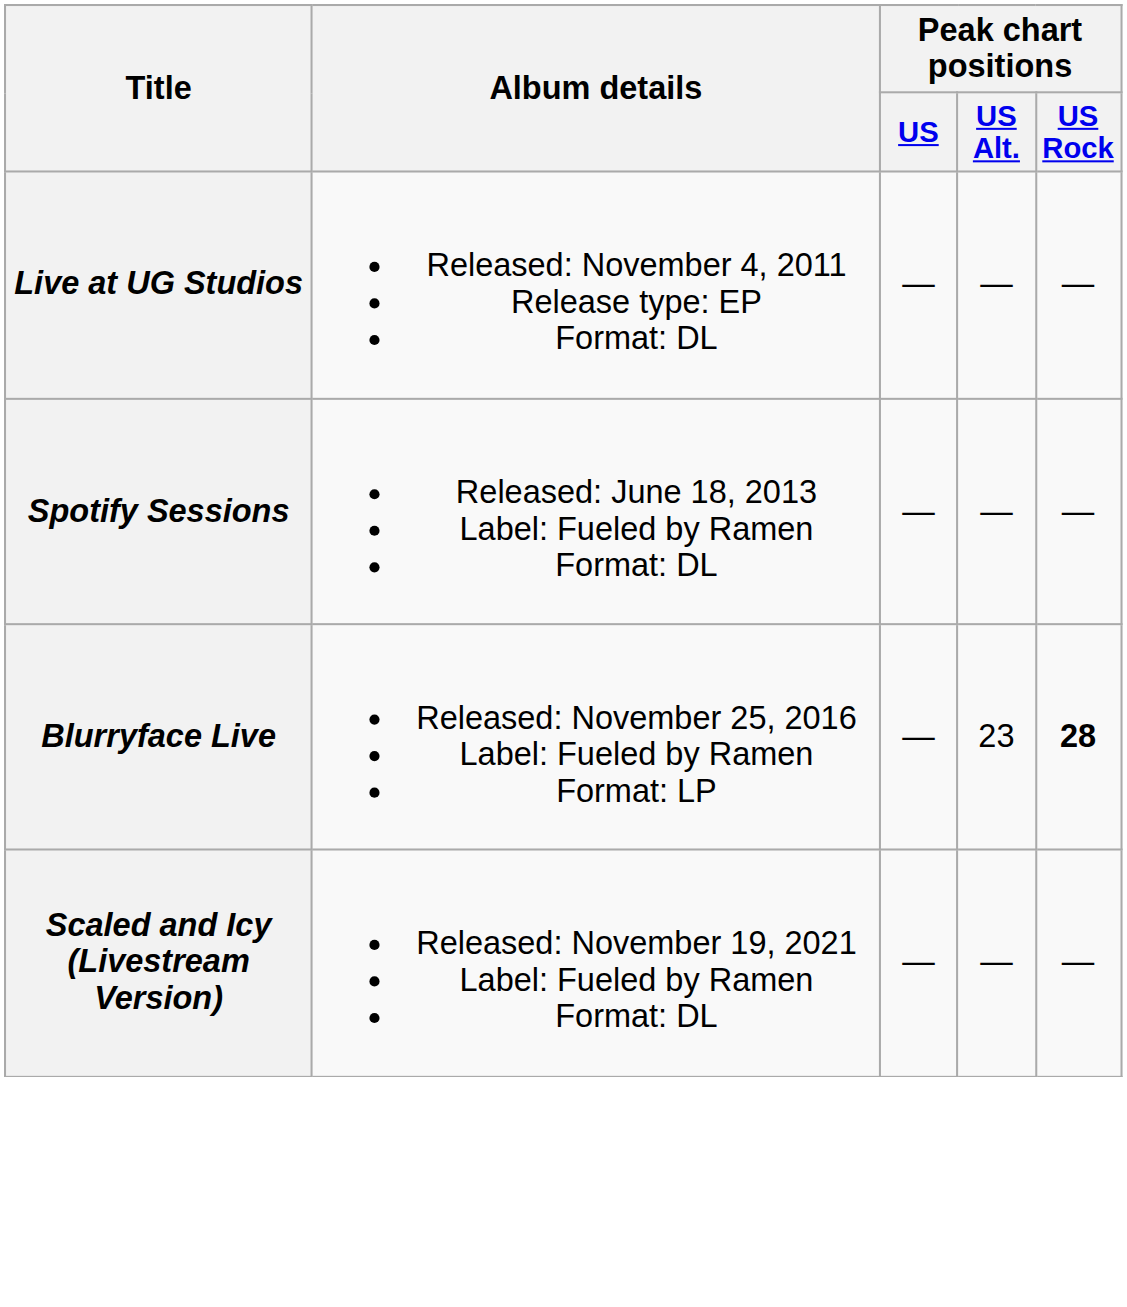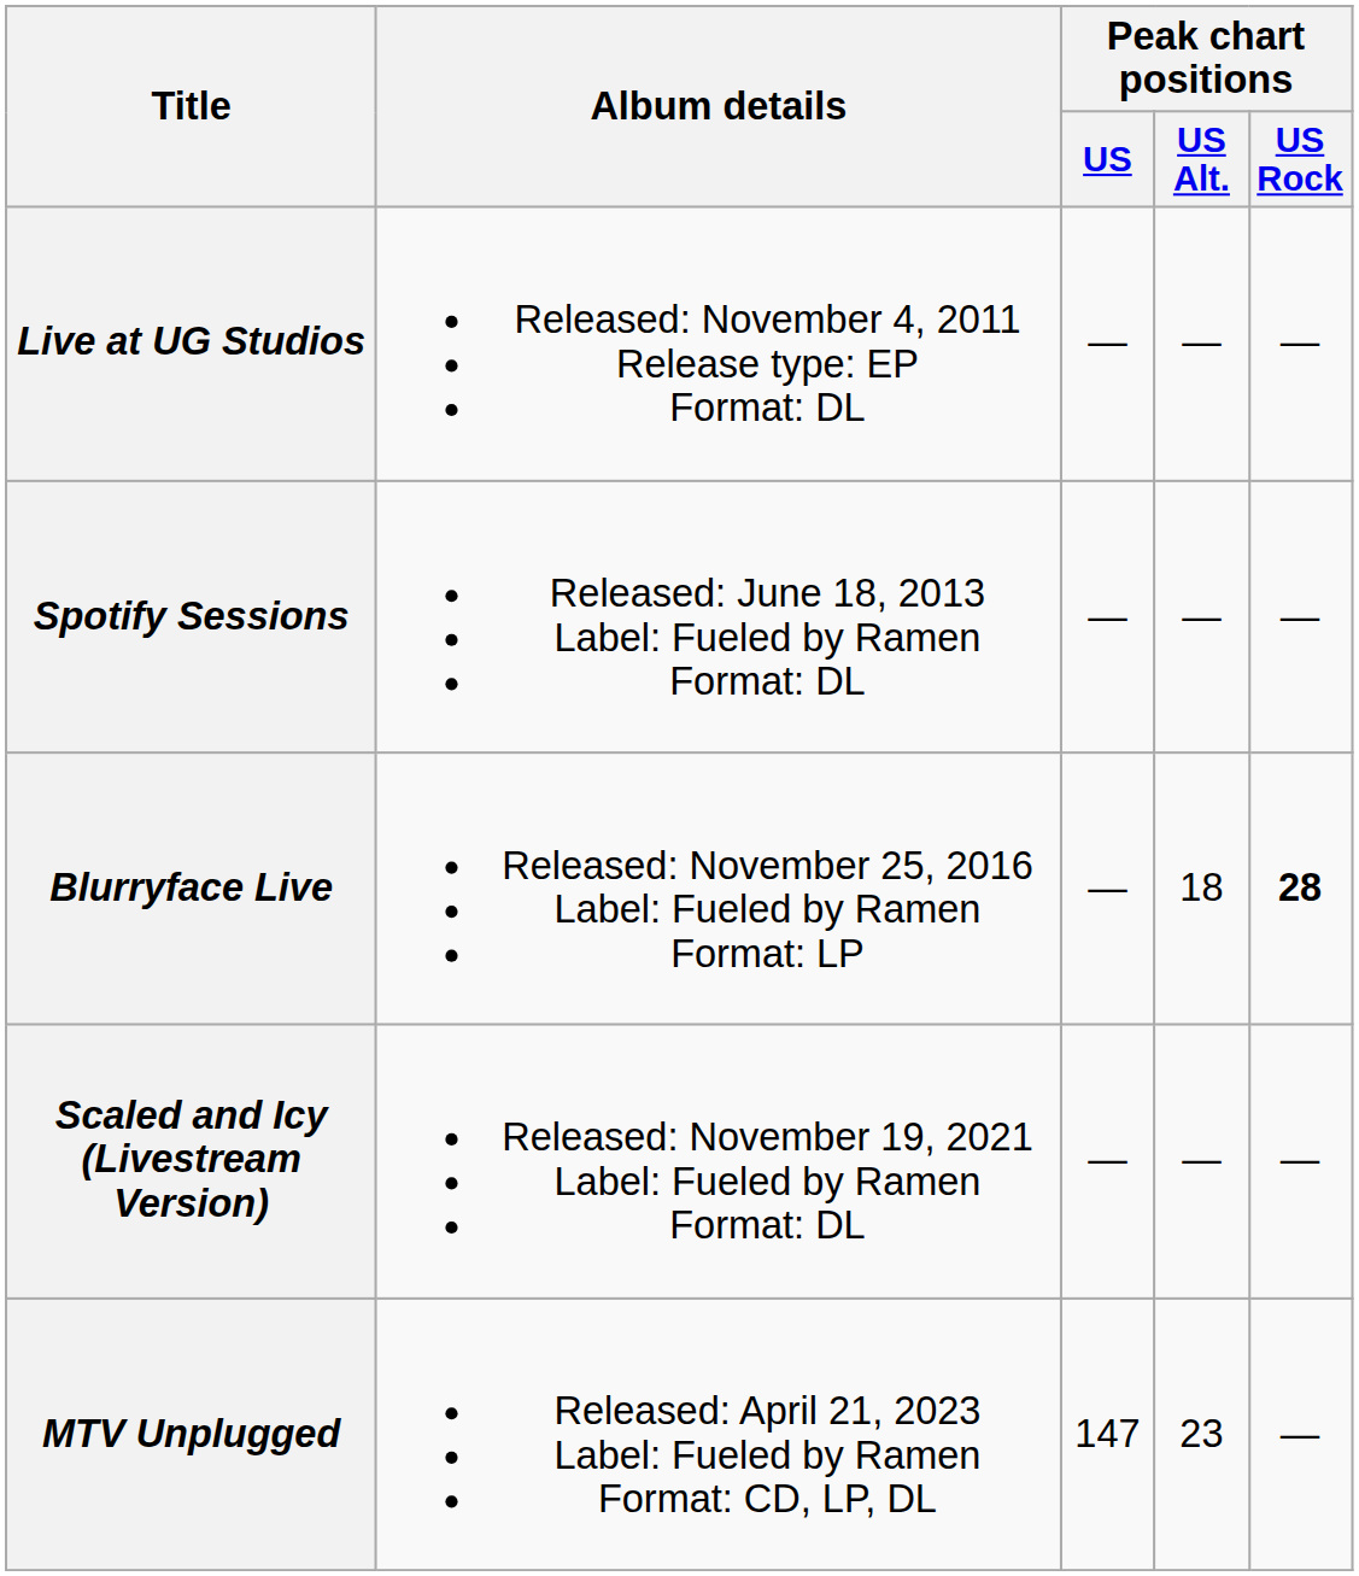 <table class="wikitable plainrowheaders" style="text-align:center;">
 <tr>
 <th rowspan="2" scope="col" style="width:9em;">Title</th>
 <th rowspan="2" scope="col" style="width:17em;">Album details</th>
 <th colspan="3">Peak chart positions</th>
 </tr>
 <tr>
 <th scope="col" style="width:2.2em; font-size:90%;"><a href='#'>US</a><br></th>
 <th scope="col" style="width:2.2em; font-size:90%;"><a href='#'>US<br>Alt.</a><br></th>
 <th scope="col" style="width:2.2em; font-size:90%;"><a href='#'>US<br>Rock</a><br></th>
 </tr>
 <tr>
 <th scope="row"><em>Live at UG Studios</em></th>
 <td><br><ul><li>Released: November 4, 2011</li><li>Release type: EP</li><li>Format: DL</li></ul></td>
 <td>—</td>
 <td>—</td>
 <td>—</td>
 </tr>
 <tr>
 <th scope="row"><em>Spotify Sessions</em></th>
 <td><br><ul><li>Released: June 18, 2013</li><li>Label: Fueled by Ramen</li><li>Format: DL</li></ul></td>
 <td>—</td>
 <td>—</td>
 <td>—</td>
 </tr>
 <tr>
 <th scope="row"><em>Blurryface Live</em></th>
 <td><br><ul><li>Released: November 25, 2016</li><li>Label: Fueled by Ramen</li><li>Format: LP</li></ul></td>
 <td>—</td>
-<td>23</td>
+<td>18</td>
 <td><strong>28</strong></td>
 </tr>
 <tr>
 <th scope="row"><em>Scaled and Icy (Livestream Version)</em></th>
 <td><br><ul><li>Released: November 19, 2021</li><li>Label: Fueled by Ramen</li><li>Format: DL</li></ul></td>
 <td>—</td>
 <td>—</td>
 <td>—</td>
 </tr>
+<tr>
+<th scope="row"><em>MTV Unplugged</em></th>
+<td><br><ul><li>Released: April 21, 2023</li><li>Label: Fueled by Ramen</li><li>Format: CD, LP, DL</li></ul></td>
+<td>147</td>
+<td>23</td>
+<td>—</td>
+</tr>
 </table>
